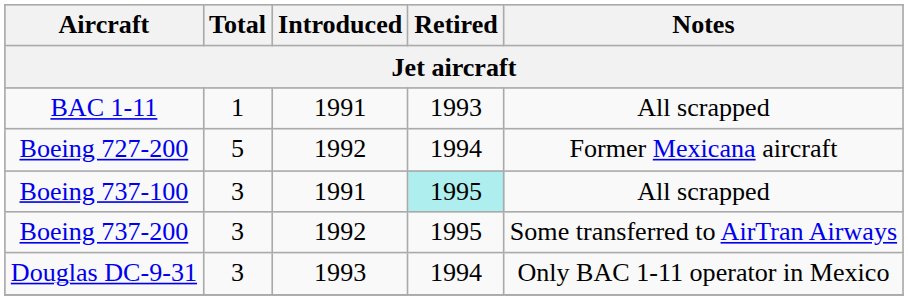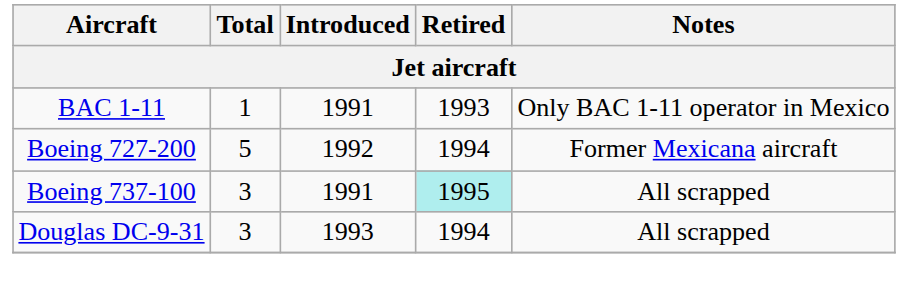 <table class="wikitable" style="margin:1em auto; text-align:center;">
 <tr>
 <th>Aircraft</th>
 <th>Total</th>
 <th>Introduced</th>
 <th>Retired</th>
 <th>Notes</th>
 </tr>
 <tr>
 <th colspan=5>Jet aircraft</th>
 </tr>
 <tr>
 <td><a href='#'>BAC 1-11</a></td>
 <td>1</td>
 <td>1991</td>
 <td>1993</td>
-<td>All scrapped</td>
+<td>Only BAC 1-11 operator in Mexico</td>
 </tr>
 <tr>
 <td><a href='#'>Boeing 727-200</a></td>
 <td>5</td>
 <td>1992</td>
 <td>1994</td>
 <td>Former <a href='#'>Mexicana</a> aircraft</td>
 </tr>
 <tr>
 <td><a href='#'>Boeing 737-100</a></td>
 <td>3</td>
 <td>1991</td>
 <td style="background: paleturquoise;">1995</td>
 <td>All scrapped</td>
 </tr>
 <tr>
-<td><a href='#'>Boeing 737-200</a></td>
-<td>3</td>
-<td>1992</td>
-<td>1995</td>
-<td>Some transferred to <a href='#'>AirTran Airways</a></td>
-</tr>
-<tr>
 <td><a href='#'>Douglas DC-9-31</a></td>
 <td>3</td>
 <td>1993</td>
 <td>1994</td>
-<td>Only BAC 1-11 operator in Mexico</td>
+<td>All scrapped</td>
 </tr>
 <tr>
 </tr>
 </table>
